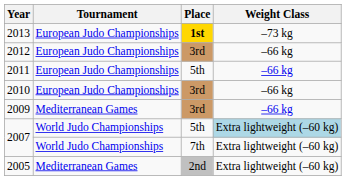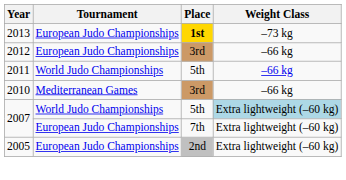 <table class="wikitable" style="border-collapse: collapse; font-size: 90%;">
 <tr>
 <th>Year</th>
 <th>Tournament</th>
 <th>Place</th>
 <th>Weight Class</th>
 </tr>
 <tr>
 <td>2013</td>
 <td><a href='#'>European Judo Championships</a></td>
 <td bgcolor="gold" align="center"><strong>1st</strong></td>
 <td align="center">–73 kg</td>
 </tr>
 <tr>
 <td>2012</td>
 <td><a href='#'>European Judo Championships</a></td>
 <td bgcolor="cc9966" align="center">3rd</td>
 <td align="center">–66 kg</td>
 </tr>
 <tr>
 <td>2011</td>
-<td><a href='#'>European Judo Championships</a></td>
+<td><a href='#'>World Judo Championships</a></td>
 <td align="center">5th</td>
 <td align="center"><a href='#'>–66 kg</a></td>
 </tr>
 <tr>
 <td>2010</td>
-<td><a href='#'>European Judo Championships</a></td>
+<td><a href='#'>Mediterranean Games</a></td>
 <td bgcolor="cc9966" align="center">3rd</td>
 <td align="center">–66 kg</td>
-</tr>
-<tr>
-<td>2009</td>
-<td><a href='#'>Mediterranean Games</a></td>
-<td bgcolor="cc9966" align="center">3rd</td>
-<td align="center"><a href='#'>–66 kg</a></td>
 </tr>
 <tr>
 <td rowspan=2>2007</td>
 <td><a href='#'>World Judo Championships</a></td>
 <td align="center">5th</td>
 <td style="background: lightblue;">Extra lightweight (–60 kg)</td>
 </tr>
 <tr>
-<td><a href='#'>World Judo Championships</a></td>
+<td><a href='#'>European Judo Championships</a></td>
 <td align="center">7th</td>
 <td>Extra lightweight (–60 kg)</td>
 </tr>
 <tr>
 <td>2005</td>
-<td><a href='#'>Mediterranean Games</a></td>
+<td><a href='#'>European Judo Championships</a></td>
 <td bgcolor="c0c0c0" align="center">2nd</td>
 <td>Extra lightweight (–60 kg)</td>
 </tr>
 </table>
